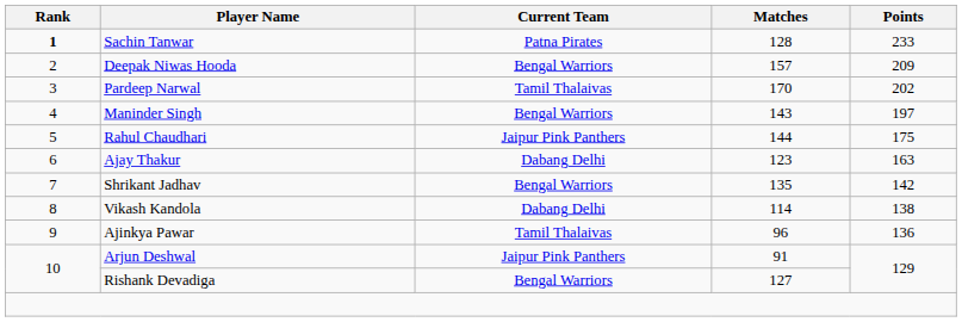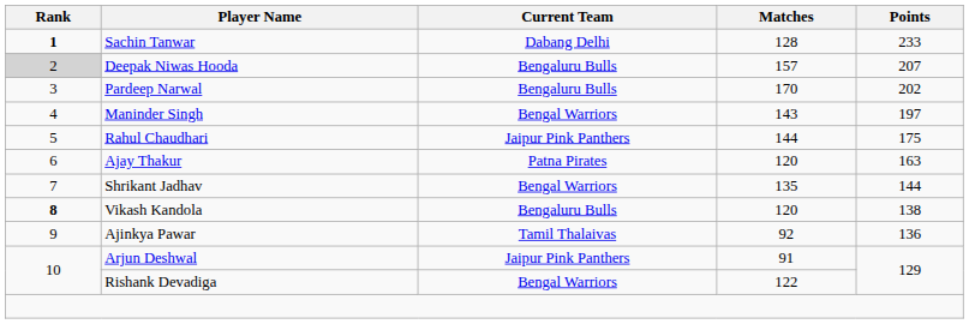 <table class="wikitable" align="center" style="text-align: center; font-size: 100%; width:80%">
 <tr>
 <th>Rank</th>
 <th>Player Name</th>
 <th>Current Team</th>
 <th>Matches</th>
 <th>Points</th>
 </tr>
 <tr>
 <td><strong>1</strong></td>
 <td style="text-align:left"> <a href='#'>Sachin Tanwar</a></td>
-<td><a href='#'>Patna Pirates</a></td>
+<td><a href='#'>Dabang Delhi</a></td>
 <td>128</td>
 <td>233</td>
 </tr>
 <tr>
-<td>2</td>
+<td style="background: lightgrey;">2</td>
 <td style="text-align:left"> <a href='#'>Deepak Niwas Hooda</a></td>
-<td><a href='#'>Bengal Warriors</a></td>
+<td><a href='#'>Bengaluru Bulls</a></td>
 <td>157</td>
-<td>209</td>
+<td>207</td>
 </tr>
 <tr>
 <td>3</td>
 <td style="text-align:left"> <a href='#'>Pardeep Narwal</a></td>
-<td><a href='#'>Tamil Thalaivas</a></td>
+<td><a href='#'>Bengaluru Bulls</a></td>
 <td>170</td>
 <td>202</td>
 </tr>
 <tr>
 <td>4</td>
 <td style="text-align:left"> <a href='#'>Maninder Singh</a></td>
 <td><a href='#'>Bengal Warriors</a></td>
 <td>143</td>
 <td>197</td>
 </tr>
 <tr>
 <td>5</td>
 <td style="text-align:left"> <a href='#'>Rahul Chaudhari</a></td>
 <td><a href='#'>Jaipur Pink Panthers</a></td>
 <td>144</td>
 <td>175</td>
 </tr>
 <tr>
 <td>6</td>
 <td style="text-align:left"> <a href='#'>Ajay Thakur</a></td>
-<td><a href='#'>Dabang Delhi</a></td>
-<td>123</td>
+<td><a href='#'>Patna Pirates</a></td>
+<td>120</td>
 <td>163</td>
 </tr>
 <tr>
 <td>7</td>
 <td style="text-align:left"> Shrikant Jadhav</td>
 <td><a href='#'>Bengal Warriors</a></td>
 <td>135</td>
-<td>142</td>
+<td>144</td>
 </tr>
 <tr>
-<td>8</td>
+<td><strong>8</strong></td>
 <td style="text-align:left"> Vikash Kandola</td>
-<td><a href='#'>Dabang Delhi</a></td>
-<td>114</td>
+<td><a href='#'>Bengaluru Bulls</a></td>
+<td>120</td>
 <td>138</td>
 </tr>
 <tr>
 <td>9</td>
 <td style="text-align:left"> Ajinkya Pawar</td>
 <td><a href='#'>Tamil Thalaivas</a></td>
-<td>96</td>
+<td>92</td>
 <td>136</td>
 </tr>
 <tr>
 <td rowspan=2>10</td>
 <td style="text-align:left"> <a href='#'>Arjun Deshwal</a></td>
 <td><a href='#'>Jaipur Pink Panthers</a></td>
 <td>91</td>
 <td rowspan=2>129</td>
 </tr>
 <tr>
 <td style="text-align:left"> Rishank Devadiga</td>
 <td><a href='#'>Bengal Warriors</a></td>
-<td>127</td>
+<td>122</td>
 </tr>
 <tr>
 <td colspan="5"><br></td>
 </tr>
 </table>
